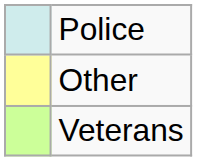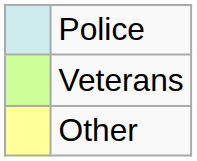 <table class="wikitable">
 <tr>
 <td style="background:#CFECEC; width:1em"></td>
 <td>Police</td>
 </tr>
 <tr>
+<td style="background:#CCFF99; width:1em"></td>
+<td>Veterans</td>
+</tr>
+<tr>
 <td style="background:#FFFF99; width:1em"></td>
 <td>Other</td>
 </tr>
-<tr>
-<td style="background:#CCFF99; width:1em"></td>
-<td>Veterans</td>
-</tr>
 </table>
